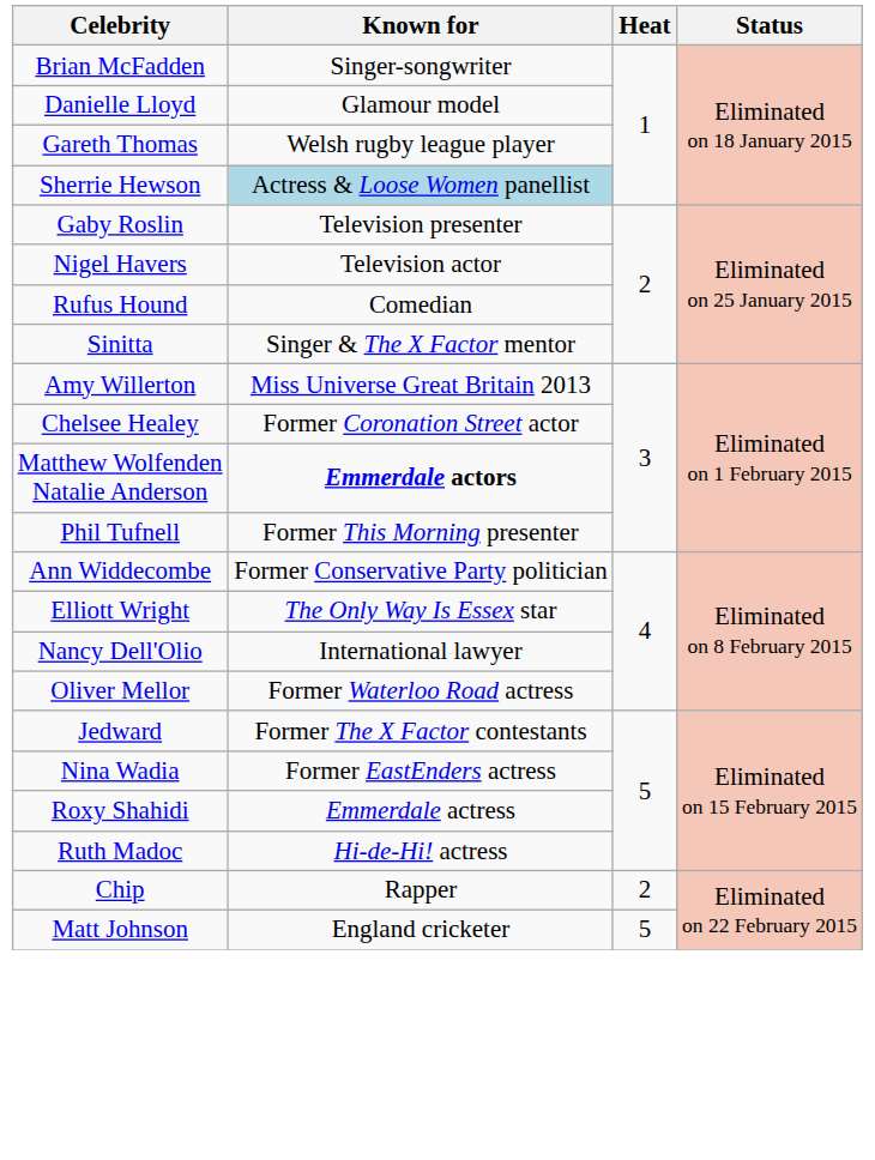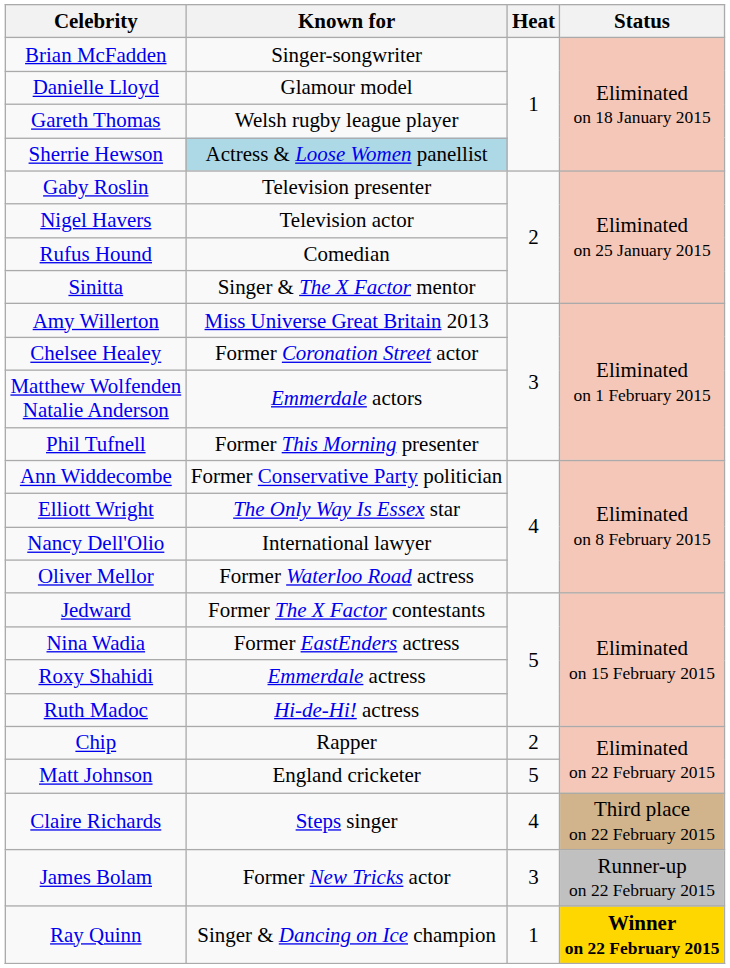 <table class="wikitable" style="margin: auto; text-align: center;">
 <tr>
 <th>Celebrity</th>
 <th>Known for</th>
 <th>Heat</th>
 <th>Status</th>
 </tr>
 <tr>
 <td><a href='#'>Brian McFadden</a></td>
 <td>Singer-songwriter</td>
 <td rowspan=4>1</td>
 <td rowspan=4 style="background:#f4c7b8;">Eliminated<br><small>on 18 January 2015</small></td>
 </tr>
 <tr>
 <td><a href='#'>Danielle Lloyd</a></td>
 <td>Glamour model</td>
 </tr>
 <tr>
 <td><a href='#'>Gareth Thomas</a></td>
 <td>Welsh rugby league player</td>
 </tr>
 <tr>
 <td><a href='#'>Sherrie Hewson</a></td>
 <td style="background: lightblue;">Actress & <em><a href='#'>Loose Women</a></em> panellist</td>
 </tr>
 <tr>
 <td><a href='#'>Gaby Roslin</a></td>
 <td>Television presenter</td>
 <td rowspan=4>2</td>
 <td rowspan=4 style="background:#f4c7b8;">Eliminated<br><small>on 25 January 2015</small></td>
 </tr>
 <tr>
 <td><a href='#'>Nigel Havers</a></td>
 <td>Television actor</td>
 </tr>
 <tr>
 <td><a href='#'>Rufus Hound</a></td>
 <td>Comedian</td>
 </tr>
 <tr>
 <td><a href='#'>Sinitta</a></td>
 <td>Singer & <em><a href='#'>The X Factor</a></em> mentor</td>
 </tr>
 <tr>
 <td><a href='#'>Amy Willerton</a></td>
 <td><a href='#'>Miss Universe Great Britain</a> 2013</td>
 <td rowspan=4>3</td>
 <td rowspan=4 style="background:#f4c7b8;">Eliminated<br><small>on 1 February 2015</small></td>
 </tr>
 <tr>
 <td><a href='#'>Chelsee Healey</a></td>
 <td>Former <em><a href='#'>Coronation Street</a></em> actor</td>
 </tr>
 <tr>
 <td><a href='#'>Matthew Wolfenden</a><br><a href='#'>Natalie Anderson</a></td>
-<td><strong><em><a href='#'>Emmerdale</a></em> actors</strong></td>
+<td><em><a href='#'>Emmerdale</a></em> actors</td>
 </tr>
 <tr>
 <td><a href='#'>Phil Tufnell</a></td>
 <td>Former <em><a href='#'>This Morning</a></em> presenter</td>
 </tr>
 <tr>
 <td><a href='#'>Ann Widdecombe</a></td>
 <td>Former <a href='#'>Conservative Party</a> politician</td>
 <td rowspan=4>4</td>
 <td rowspan=4 style="background:#f4c7b8;">Eliminated<br><small>on 8 February 2015</small></td>
 </tr>
 <tr>
 <td><a href='#'>Elliott Wright</a></td>
 <td><em><a href='#'>The Only Way Is Essex</a></em> star</td>
 </tr>
 <tr>
 <td><a href='#'>Nancy Dell'Olio</a></td>
 <td>International lawyer</td>
 </tr>
 <tr>
 <td><a href='#'>Oliver Mellor</a></td>
 <td>Former <em><a href='#'>Waterloo Road</a></em> actress</td>
 </tr>
 <tr>
 <td><a href='#'>Jedward</a></td>
 <td>Former <em><a href='#'>The X Factor</a></em> contestants</td>
 <td rowspan=4>5</td>
 <td rowspan=4 style="background:#f4c7b8;">Eliminated<br><small>on 15 February 2015</small></td>
 </tr>
 <tr>
 <td><a href='#'>Nina Wadia</a></td>
 <td>Former <em><a href='#'>EastEnders</a></em> actress</td>
 </tr>
 <tr>
 <td><a href='#'>Roxy Shahidi</a></td>
 <td><em><a href='#'>Emmerdale</a></em> actress</td>
 </tr>
 <tr>
 <td><a href='#'>Ruth Madoc</a></td>
 <td><em><a href='#'>Hi-de-Hi!</a></em> actress</td>
 </tr>
 <tr>
 <td><a href='#'>Chip</a></td>
 <td>Rapper</td>
 <td>2</td>
 <td rowspan=2 style="background:#f4c7b8;">Eliminated<br><small>on 22 February 2015</small></td>
 </tr>
 <tr>
 <td><a href='#'>Matt Johnson</a></td>
 <td>England cricketer</td>
 <td>5</td>
 </tr>
 <tr>
+<td><a href='#'>Claire Richards</a></td>
+<td><a href='#'>Steps</a> singer</td>
+<td>4</td>
+<td style=background:tan;>Third place<br><small>on 22 February 2015</small></td>
+</tr>
+<tr>
+<td><a href='#'>James Bolam</a></td>
+<td>Former <em><a href='#'>New Tricks</a></em> actor</td>
+<td>3</td>
+<td style=background:silver;>Runner-up<br><small>on 22 February 2015</small></td>
+</tr>
+<tr>
+<td><a href='#'>Ray Quinn</a></td>
+<td>Singer & <em><a href='#'>Dancing on Ice</a></em> champion</td>
+<td>1</td>
+<td style=background:gold><strong>Winner</strong><br><small><strong>on 22 February 2015</strong></small></td>
+</tr>
+<tr>
 </tr>
 </table>
